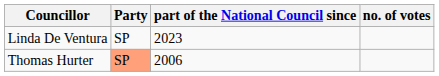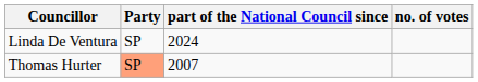 <table class="wikitable">
 <tr>
 <th>Councillor</th>
 <th>Party</th>
 <th>part of the <a href='#'>National Council</a> since</th>
 <th>no. of votes</th>
 </tr>
 <tr>
 <td>Linda De Ventura</td>
 <td> SP</td>
-<td>2023</td>
+<td>2024</td>
 <td></td>
 </tr>
 <tr>
 <td>Thomas Hurter</td>
 <td style="background: lightsalmon;"> SP</td>
-<td>2006</td>
+<td>2007</td>
 <td></td>
 </tr>
 </table>
